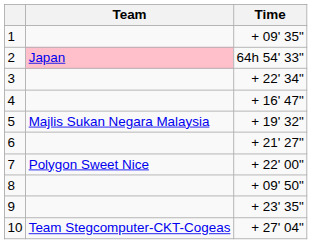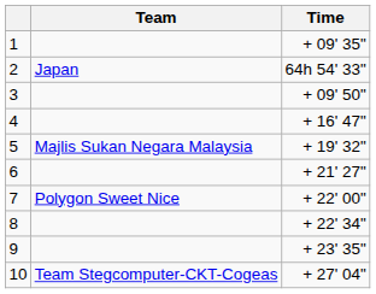 <table class=wikitable>
 <tr>
 <th></th>
 <th>Team</th>
 <th>Time</th>
 </tr>
 <tr>
 <td>1</td>
 <td></td>
 <td align=right>+ 09' 35"</td>
 </tr>
 <tr>
 <td>2</td>
-<td style="background: pink;"><a href='#'>Japan</a></td>
+<td><a href='#'>Japan</a></td>
 <td align=right>64h 54' 33"</td>
 </tr>
 <tr>
 <td>3</td>
 <td></td>
-<td align=right>+ 22' 34"</td>
+<td align=right>+ 09' 50"</td>
 </tr>
 <tr>
 <td>4</td>
 <td></td>
 <td align=right>+ 16' 47"</td>
 </tr>
 <tr>
 <td>5</td>
 <td><a href='#'>Majlis Sukan Negara Malaysia</a></td>
 <td align=right>+ 19' 32"</td>
 </tr>
 <tr>
 <td>6</td>
 <td></td>
 <td align=right>+ 21' 27"</td>
 </tr>
 <tr>
 <td>7</td>
 <td><a href='#'>Polygon Sweet Nice</a></td>
 <td align=right>+ 22' 00"</td>
 </tr>
 <tr>
 <td>8</td>
 <td></td>
-<td align=right>+ 09' 50"</td>
+<td align=right>+ 22' 34"</td>
 </tr>
 <tr>
 <td>9</td>
 <td></td>
 <td align=right>+ 23' 35"</td>
 </tr>
 <tr>
 <td>10</td>
 <td><a href='#'>Team Stegcomputer-CKT-Cogeas</a></td>
 <td align=right>+ 27' 04"</td>
 </tr>
 </table>
